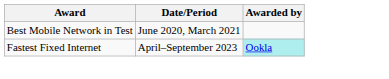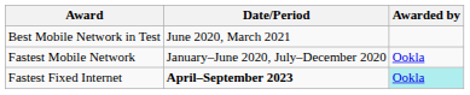 <table class="wikitable">
 <tr>
 <th>Award</th>
 <th>Date/Period</th>
 <th>Awarded by</th>
 </tr>
 <tr>
 <td>Best Mobile Network in Test</td>
 <td>June 2020, March 2021</td>
 <td></td>
 </tr>
 <tr>
+<td>Fastest Mobile Network</td>
+<td>January–June 2020, July–December 2020</td>
+<td><a href='#'>Ookla</a></td>
+</tr>
+<tr>
 <td>Fastest Fixed Internet</td>
-<td>April–September 2023</td>
+<td><strong>April–September 2023</strong></td>
 <td style="background: paleturquoise;"><a href='#'>Ookla</a></td>
 </tr>
 </table>
